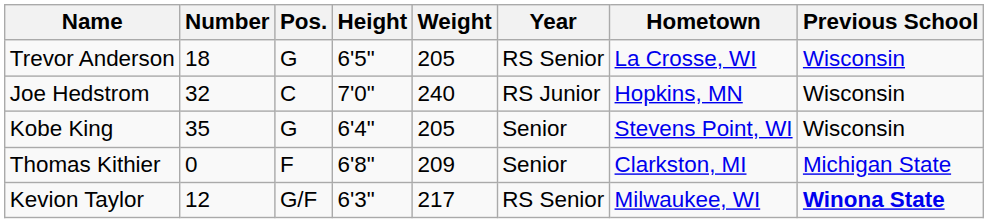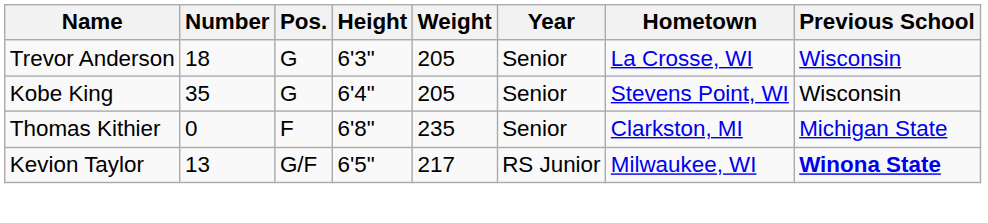 <table class="wikitable sortable">
 <tr>
 <th>Name</th>
 <th>Number</th>
 <th>Pos.</th>
 <th>Height</th>
 <th>Weight</th>
 <th>Year</th>
 <th>Hometown</th>
 <th>Previous School</th>
 </tr>
 <tr>
 <td>Trevor Anderson</td>
 <td>18</td>
 <td>G</td>
-<td>6'5"</td>
+<td>6'3"</td>
 <td>205</td>
-<td>RS Senior</td>
+<td>Senior</td>
 <td><a href='#'>La Crosse, WI</a></td>
 <td><a href='#'>Wisconsin</a></td>
-</tr>
-<tr>
-<td>Joe Hedstrom</td>
-<td>32</td>
-<td>C</td>
-<td>7'0"</td>
-<td>240</td>
-<td>RS Junior</td>
-<td><a href='#'>Hopkins, MN</a></td>
-<td>Wisconsin</td>
 </tr>
 <tr>
 <td>Kobe King</td>
 <td>35</td>
 <td>G</td>
 <td>6'4"</td>
 <td>205</td>
 <td>Senior</td>
 <td><a href='#'>Stevens Point, WI</a></td>
 <td>Wisconsin</td>
 </tr>
 <tr>
 <td>Thomas Kithier</td>
 <td>0</td>
 <td>F</td>
 <td>6'8"</td>
-<td>209</td>
+<td>235</td>
 <td>Senior</td>
 <td><a href='#'>Clarkston, MI</a></td>
 <td><a href='#'>Michigan State</a></td>
 </tr>
 <tr>
 <td>Kevion Taylor</td>
-<td>12</td>
+<td>13</td>
 <td>G/F</td>
-<td>6'3"</td>
+<td>6'5"</td>
 <td>217</td>
-<td>RS Senior</td>
+<td>RS Junior</td>
 <td><a href='#'>Milwaukee, WI</a></td>
 <td><strong><a href='#'>Winona State</a></strong></td>
 </tr>
 </table>
